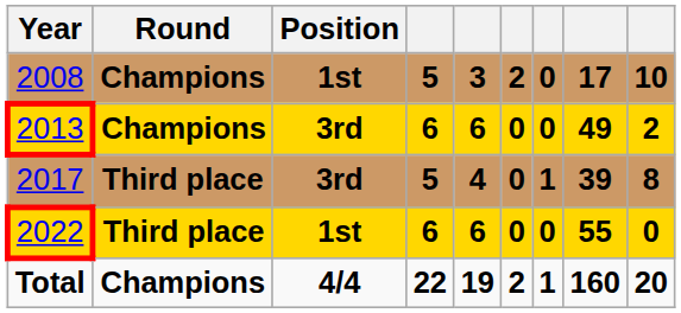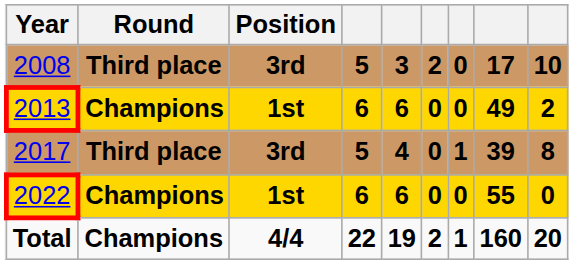 <table class="wikitable" style="text-align: center;">
 <tr>
 <th>Year</th>
 <th>Round</th>
 <th>Position</th>
 <th></th>
 <th></th>
 <th></th>
 <th></th>
 <th></th>
 <th></th>
 </tr>
 <tr style="background:#cc9966;">
 <td> <a href='#'>2008</a></td>
-<td><strong>Champions</strong></td>
-<td><strong>1st</strong></td>
+<td><strong>Third place</strong></td>
+<td><strong>3rd</strong></td>
 <td><strong>5</strong></td>
 <td><strong>3</strong></td>
 <td><strong>2</strong></td>
 <td><strong>0</strong></td>
 <td><strong>17</strong></td>
 <td><strong>10</strong></td>
 </tr>
 <tr style="background:gold;">
 <td style="border: 3px solid red"> <a href='#'>2013</a></td>
 <td><strong>Champions</strong></td>
-<td><strong>3rd</strong></td>
+<td><strong>1st</strong></td>
 <td><strong>6</strong></td>
 <td><strong>6</strong></td>
 <td><strong>0</strong></td>
 <td><strong>0</strong></td>
 <td><strong>49</strong></td>
 <td><strong>2</strong></td>
 </tr>
 <tr style="background:#cc9966;">
 <td> <a href='#'>2017</a></td>
 <td><strong>Third place</strong></td>
 <td><strong>3rd</strong></td>
 <td><strong>5</strong></td>
 <td><strong>4</strong></td>
 <td><strong>0</strong></td>
 <td><strong>1</strong></td>
 <td><strong>39</strong></td>
 <td><strong>8</strong></td>
 </tr>
 <tr style="background:gold;">
 <td style="border: 3px solid red"> <a href='#'>2022</a></td>
-<td><strong>Third place</strong></td>
+<td><strong>Champions</strong></td>
 <td><strong>1st</strong></td>
 <td><strong>6</strong></td>
 <td><strong>6</strong></td>
 <td><strong>0</strong></td>
 <td><strong>0</strong></td>
 <td><strong>55</strong></td>
 <td><strong>0</strong></td>
 </tr>
 <tr>
 <td><strong>Total</strong></td>
 <td><strong>Champions</strong></td>
 <td><strong>4/4</strong></td>
 <td><strong>22</strong></td>
 <td><strong>19</strong></td>
 <td><strong>2</strong></td>
 <td><strong>1</strong></td>
 <td><strong>160</strong></td>
 <td><strong>20</strong></td>
 </tr>
 </table>
